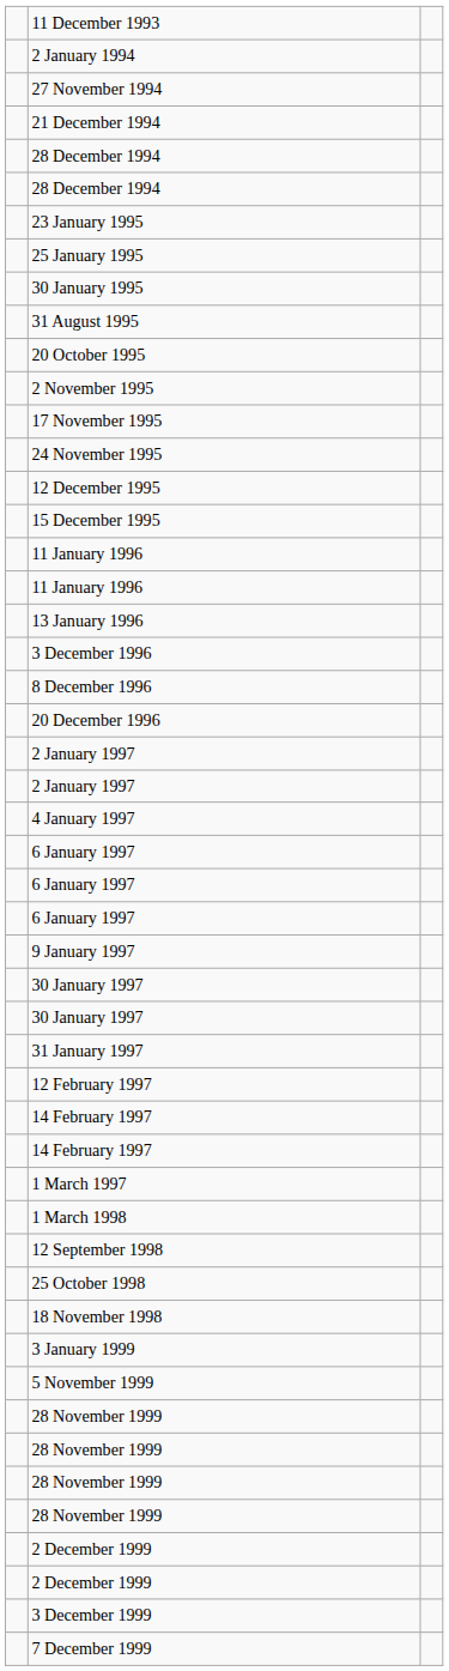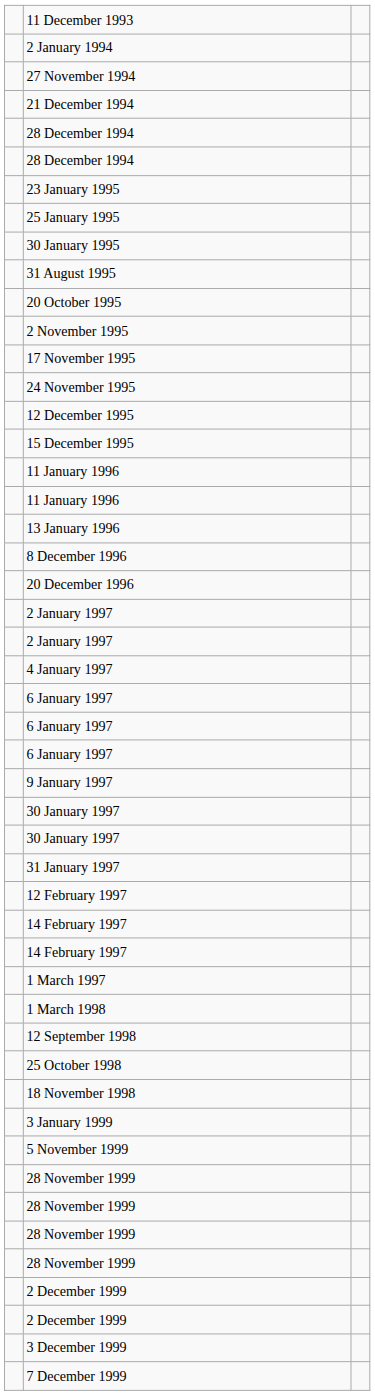 <table class="wikitable" style="font-size: 89%; float: left; width: 26em; margin-right: 1em; height: 1400px">
 <tr>
 <td></td>
 <td>11 December 1993</td>
 <td></td>
 </tr>
 <tr>
 <td></td>
 <td>2 January 1994</td>
 <td></td>
 </tr>
 <tr>
 <td></td>
 <td>27 November 1994</td>
 <td></td>
 </tr>
 <tr>
 <td></td>
 <td>21 December 1994</td>
 <td></td>
 </tr>
 <tr>
 <td></td>
 <td>28 December 1994</td>
 <td></td>
 </tr>
 <tr>
 <td></td>
 <td>28 December 1994</td>
 <td></td>
 </tr>
 <tr>
 <td></td>
 <td>23 January 1995</td>
 <td></td>
 </tr>
 <tr>
 <td></td>
 <td>25 January 1995</td>
 <td></td>
 </tr>
 <tr>
 <td></td>
 <td>30 January 1995</td>
 <td></td>
 </tr>
 <tr>
 <td></td>
 <td>31 August 1995</td>
 <td></td>
 </tr>
 <tr>
 <td></td>
 <td>20 October 1995</td>
 <td></td>
 </tr>
 <tr>
 <td></td>
 <td>2 November 1995</td>
 <td></td>
 </tr>
 <tr>
 <td></td>
 <td>17 November 1995</td>
 <td></td>
 </tr>
 <tr>
 <td></td>
 <td>24 November 1995</td>
 <td></td>
 </tr>
 <tr>
 <td></td>
 <td>12 December 1995</td>
 <td></td>
 </tr>
 <tr>
 <td></td>
 <td>15 December 1995</td>
 <td></td>
 </tr>
 <tr>
 <td></td>
 <td>11 January 1996</td>
 <td></td>
 </tr>
 <tr>
 <td></td>
 <td>11 January 1996</td>
 <td></td>
 </tr>
 <tr>
 <td></td>
 <td>13 January 1996</td>
-<td></td>
-</tr>
-<tr>
-<td></td>
-<td>3 December 1996</td>
 <td></td>
 </tr>
 <tr>
 <td></td>
 <td>8 December 1996</td>
 <td></td>
 </tr>
 <tr>
 <td></td>
 <td>20 December 1996</td>
 <td></td>
 </tr>
 <tr>
 <td></td>
 <td>2 January 1997</td>
 <td></td>
 </tr>
 <tr>
 <td></td>
 <td>2 January 1997</td>
 <td></td>
 </tr>
 <tr>
 <td></td>
 <td>4 January 1997</td>
 <td></td>
 </tr>
 <tr>
 <td></td>
 <td>6 January 1997</td>
 <td></td>
 </tr>
 <tr>
 <td></td>
 <td>6 January 1997</td>
 <td></td>
 </tr>
 <tr>
 <td></td>
 <td>6 January 1997</td>
 <td></td>
 </tr>
 <tr>
 <td></td>
 <td>9 January 1997</td>
 <td></td>
 </tr>
 <tr>
 <td></td>
 <td>30 January 1997</td>
 <td></td>
 </tr>
 <tr>
 <td></td>
 <td>30 January 1997</td>
 <td></td>
 </tr>
 <tr>
 <td></td>
 <td>31 January 1997</td>
 <td></td>
 </tr>
 <tr>
 <td></td>
 <td>12 February 1997</td>
 <td></td>
 </tr>
 <tr>
 <td></td>
 <td>14 February 1997</td>
 <td></td>
 </tr>
 <tr>
 <td></td>
 <td>14 February 1997</td>
 <td></td>
 </tr>
 <tr>
 <td></td>
 <td>1 March 1997</td>
 <td></td>
 </tr>
 <tr>
 <td></td>
 <td>1 March 1998</td>
 <td></td>
 </tr>
 <tr>
 <td></td>
 <td>12 September 1998</td>
 <td></td>
 </tr>
 <tr>
 <td></td>
 <td>25 October 1998</td>
 <td></td>
 </tr>
 <tr>
 <td></td>
 <td>18 November 1998</td>
 <td></td>
 </tr>
 <tr>
 <td></td>
 <td>3 January 1999</td>
 <td></td>
 </tr>
 <tr>
 <td></td>
 <td>5 November 1999</td>
 <td></td>
 </tr>
 <tr>
 <td></td>
 <td>28 November 1999</td>
 <td></td>
 </tr>
 <tr>
 <td></td>
 <td>28 November 1999</td>
 <td></td>
 </tr>
 <tr>
 <td></td>
 <td>28 November 1999</td>
 <td></td>
 </tr>
 <tr>
 <td></td>
 <td>28 November 1999</td>
 <td></td>
 </tr>
 <tr>
 <td></td>
 <td>2 December 1999</td>
 <td></td>
 </tr>
 <tr>
 <td></td>
 <td>2 December 1999</td>
 <td></td>
 </tr>
 <tr>
 <td></td>
 <td>3 December 1999</td>
 <td></td>
 </tr>
 <tr>
 <td></td>
 <td>7 December 1999</td>
 <td></td>
 </tr>
 </table>
